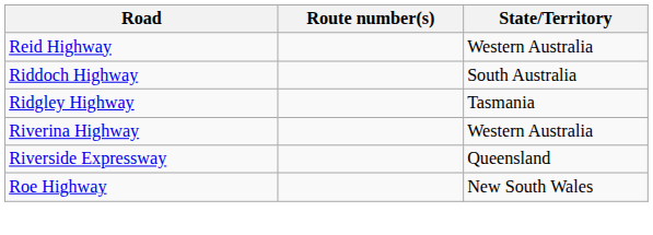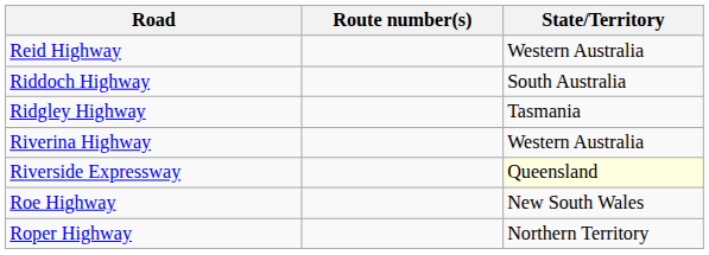 <table class=wikitable>
 <tr>
 <th style="width:15em;">Road</th>
 <th style="width:10em;">Route number(s)</th>
 <th style="width:10em;">State/Territory</th>
 </tr>
 <tr>
 <td><a href='#'>Reid Highway</a></td>
 <td></td>
 <td>Western Australia</td>
 </tr>
 <tr>
 <td><a href='#'>Riddoch Highway</a></td>
 <td></td>
 <td>South Australia</td>
 </tr>
 <tr>
 <td><a href='#'>Ridgley Highway</a></td>
 <td></td>
 <td>Tasmania</td>
 </tr>
 <tr>
 <td><a href='#'>Riverina Highway</a></td>
 <td></td>
 <td>Western Australia</td>
 </tr>
 <tr>
 <td><a href='#'>Riverside Expressway</a></td>
 <td></td>
-<td>Queensland</td>
+<td style="background: lightyellow;">Queensland</td>
 </tr>
 <tr>
 <td><a href='#'>Roe Highway</a></td>
 <td></td>
 <td>New South Wales</td>
 </tr>
+<tr>
+<td><a href='#'>Roper Highway</a></td>
+<td></td>
+<td>Northern Territory</td>
+</tr>
 </table>
